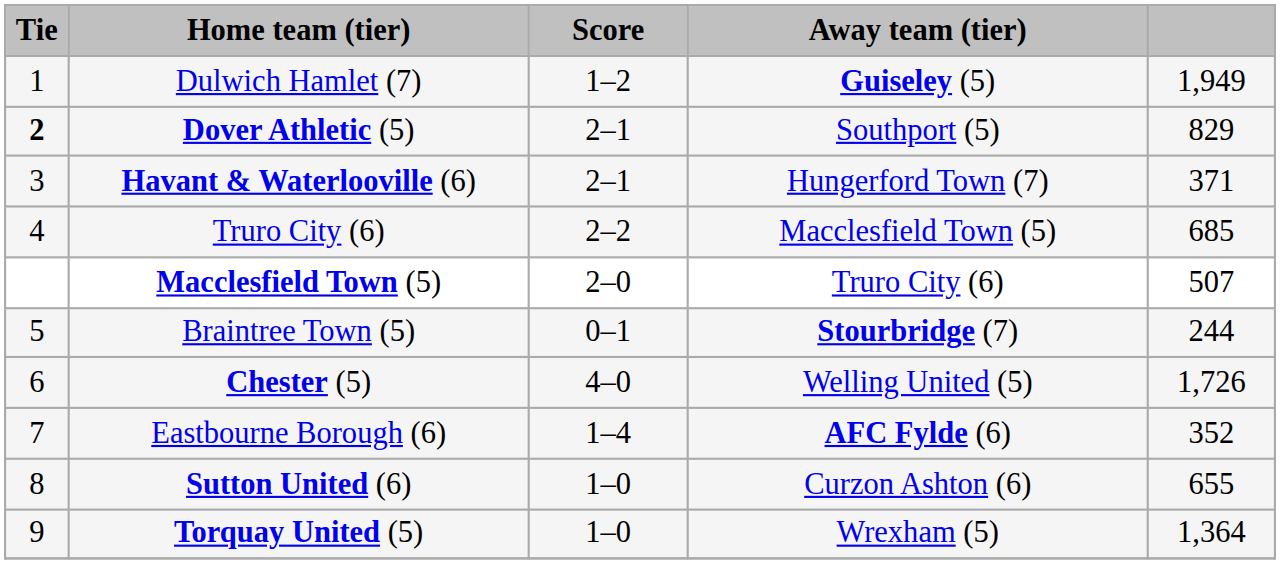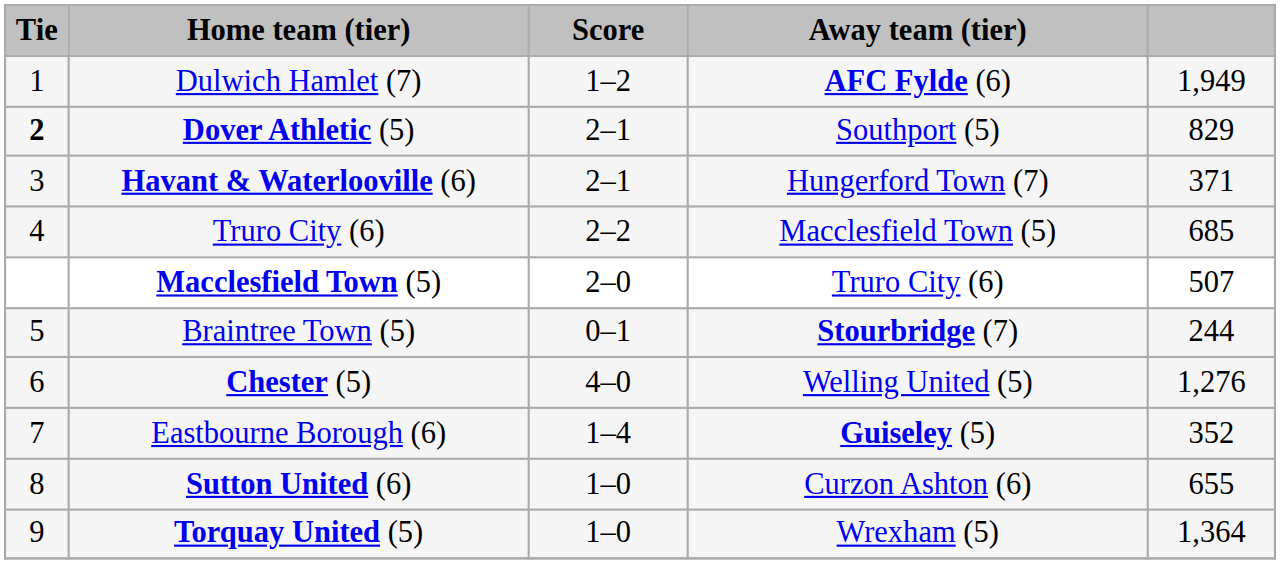 <table class="wikitable" style="width: 600px; background:WhiteSmoke; text-align:center; font-size:90%">
 <tr>
 <td scope="col" style="width:  5.00%; background:silver;"><strong>Tie</strong></td>
 <td scope="col" style="width: 36.25%; background:silver;"><strong>Home team (tier)</strong></td>
 <td scope="col" style="width: 12.50%; background:silver;"><strong>Score</strong></td>
 <td scope="col" style="width: 36.25%; background:silver;"><strong>Away team (tier)</strong></td>
 <td scope="col" style="width: 10.00%; background:silver;"><strong></strong></td>
 </tr>
 <tr>
 <td>1</td>
 <td><a href='#'>Dulwich Hamlet</a> (7)</td>
 <td>1–2</td>
-<td><strong><a href='#'>Guiseley</a></strong> (5)</td>
+<td><strong><a href='#'>AFC Fylde</a></strong> (6)</td>
 <td>1,949</td>
 </tr>
 <tr>
 <td><strong>2</strong></td>
 <td><strong><a href='#'>Dover Athletic</a></strong> (5)</td>
 <td>2–1</td>
 <td><a href='#'>Southport</a> (5)</td>
 <td>829</td>
 </tr>
 <tr>
 <td>3</td>
 <td><strong><a href='#'>Havant & Waterlooville</a></strong> (6)</td>
 <td>2–1</td>
 <td><a href='#'>Hungerford Town</a> (7)</td>
 <td>371</td>
 </tr>
 <tr>
 <td>4</td>
 <td><a href='#'>Truro City</a> (6)</td>
 <td>2–2</td>
 <td><a href='#'>Macclesfield Town</a> (5)</td>
 <td>685</td>
 </tr>
 <tr style="background:white;">
 <td><em></em></td>
 <td><strong><a href='#'>Macclesfield Town</a></strong> (5)</td>
 <td>2–0</td>
 <td><a href='#'>Truro City</a> (6)</td>
 <td>507</td>
 </tr>
 <tr>
 <td>5</td>
 <td><a href='#'>Braintree Town</a> (5)</td>
 <td>0–1</td>
 <td><strong><a href='#'>Stourbridge</a></strong> (7)</td>
 <td>244</td>
 </tr>
 <tr>
 <td>6</td>
 <td><strong><a href='#'>Chester</a></strong> (5)</td>
 <td>4–0</td>
 <td><a href='#'>Welling United</a> (5)</td>
-<td>1,726</td>
+<td>1,276</td>
 </tr>
 <tr>
 <td>7</td>
 <td><a href='#'>Eastbourne Borough</a> (6)</td>
 <td>1–4</td>
-<td><strong><a href='#'>AFC Fylde</a></strong> (6)</td>
+<td><strong><a href='#'>Guiseley</a></strong> (5)</td>
 <td>352</td>
 </tr>
 <tr>
 <td>8</td>
 <td><strong><a href='#'>Sutton United</a></strong> (6)</td>
 <td>1–0</td>
 <td><a href='#'>Curzon Ashton</a> (6)</td>
 <td>655</td>
 </tr>
 <tr>
 <td>9</td>
 <td><strong><a href='#'>Torquay United</a></strong> (5)</td>
 <td>1–0</td>
 <td><a href='#'>Wrexham</a> (5)</td>
 <td>1,364</td>
 </tr>
 <tr>
 </tr>
 </table>
